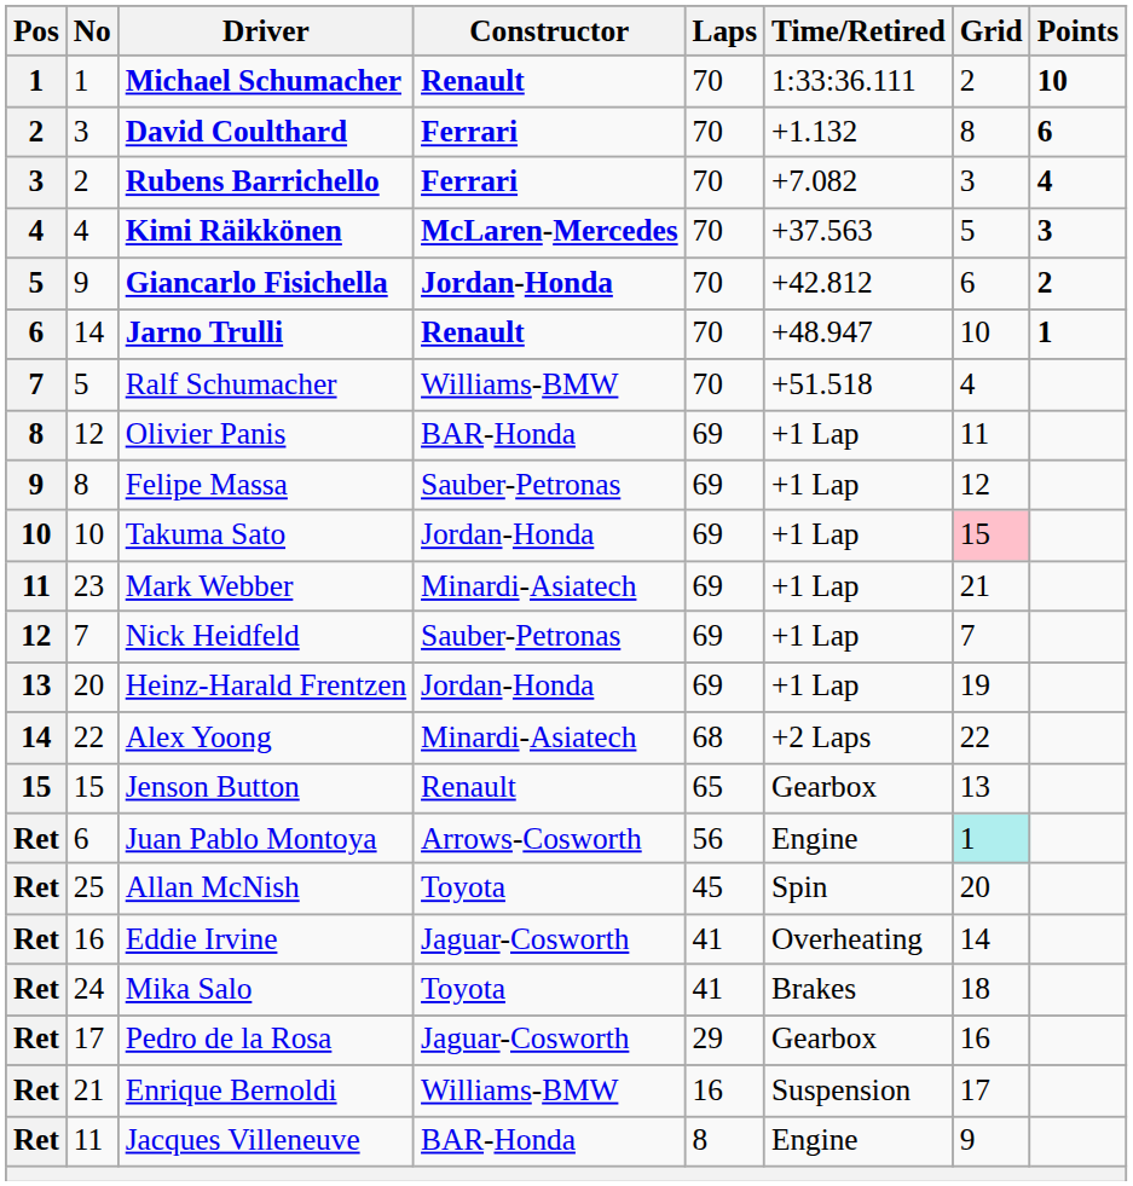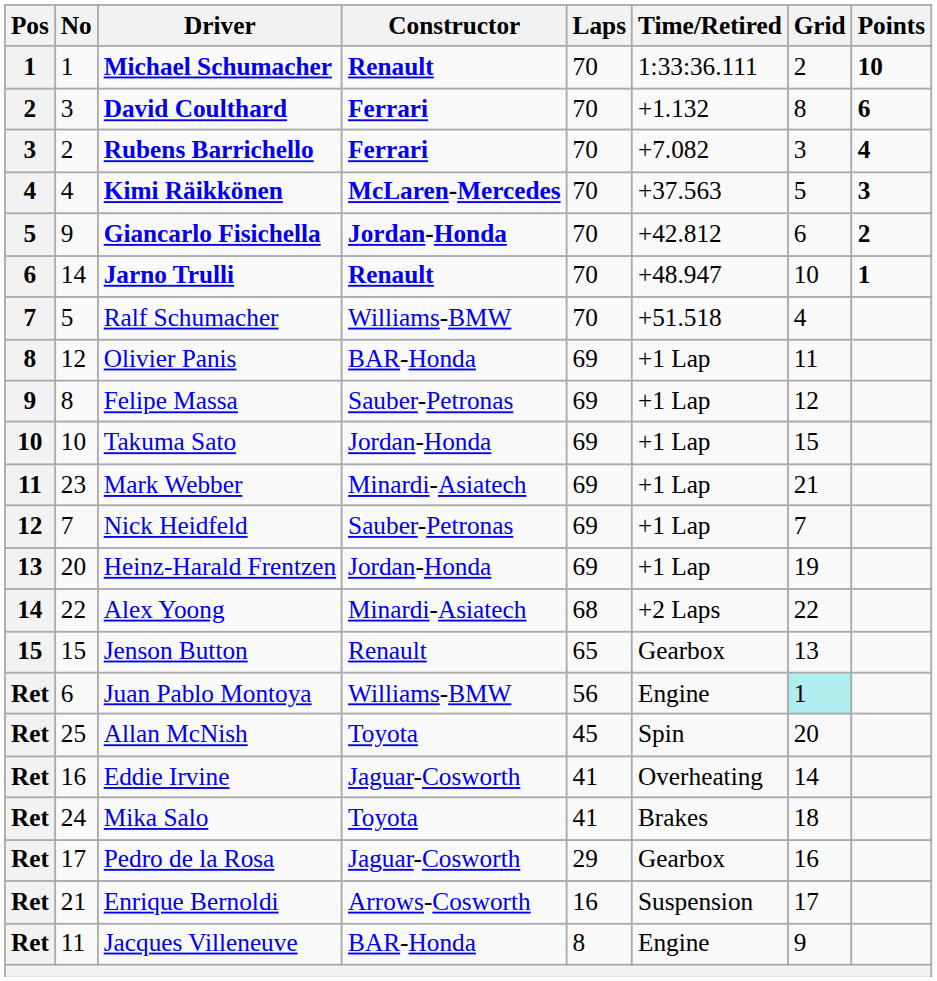 <table class="wikitable" style="font-size: 85%;">
 <tr>
 <th>Pos</th>
 <th>No</th>
 <th>Driver</th>
 <th>Constructor</th>
 <th>Laps</th>
 <th>Time/Retired</th>
 <th>Grid</th>
 <th>Points</th>
 </tr>
 <tr>
 <th>1</th>
 <td>1</td>
 <td> <strong><a href='#'>Michael Schumacher</a></strong></td>
 <td><strong><a href='#'>Renault</a></strong></td>
 <td>70</td>
 <td>1:33:36.111</td>
 <td>2</td>
 <td><strong>10</strong></td>
 </tr>
 <tr>
 <th>2</th>
 <td>3</td>
 <td> <strong><a href='#'>David Coulthard</a></strong></td>
 <td><strong><a href='#'>Ferrari</a></strong></td>
 <td>70</td>
 <td>+1.132</td>
 <td>8</td>
 <td><strong>6</strong></td>
 </tr>
 <tr>
 <th>3</th>
 <td>2</td>
 <td> <strong><a href='#'>Rubens Barrichello</a></strong></td>
 <td><strong><a href='#'>Ferrari</a></strong></td>
 <td>70</td>
 <td>+7.082</td>
 <td>3</td>
 <td><strong>4</strong></td>
 </tr>
 <tr>
 <th>4</th>
 <td>4</td>
 <td> <strong><a href='#'>Kimi Räikkönen</a></strong></td>
 <td><strong><a href='#'>McLaren</a>-<a href='#'>Mercedes</a></strong></td>
 <td>70</td>
 <td>+37.563</td>
 <td>5</td>
 <td><strong>3</strong></td>
 </tr>
 <tr>
 <th>5</th>
 <td>9</td>
 <td> <strong><a href='#'>Giancarlo Fisichella</a></strong></td>
 <td><strong><a href='#'>Jordan</a>-<a href='#'>Honda</a></strong></td>
 <td>70</td>
 <td>+42.812</td>
 <td>6</td>
 <td><strong>2</strong></td>
 </tr>
 <tr>
 <th>6</th>
 <td>14</td>
 <td> <strong><a href='#'>Jarno Trulli</a></strong></td>
 <td><strong><a href='#'>Renault</a></strong></td>
 <td>70</td>
 <td>+48.947</td>
 <td>10</td>
 <td><strong>1</strong></td>
 </tr>
 <tr>
 <th>7</th>
 <td>5</td>
 <td> <a href='#'>Ralf Schumacher</a></td>
 <td><a href='#'>Williams</a>-<a href='#'>BMW</a></td>
 <td>70</td>
 <td>+51.518</td>
 <td>4</td>
 <td> </td>
 </tr>
 <tr>
 <th>8</th>
 <td>12</td>
 <td> <a href='#'>Olivier Panis</a></td>
 <td><a href='#'>BAR</a>-<a href='#'>Honda</a></td>
 <td>69</td>
 <td>+1 Lap</td>
 <td>11</td>
 <td> </td>
 </tr>
 <tr>
 <th>9</th>
 <td>8</td>
 <td> <a href='#'>Felipe Massa</a></td>
 <td><a href='#'>Sauber</a>-<a href='#'>Petronas</a></td>
 <td>69</td>
 <td>+1 Lap</td>
 <td>12</td>
 <td> </td>
 </tr>
 <tr>
 <th>10</th>
 <td>10</td>
 <td> <a href='#'>Takuma Sato</a></td>
 <td><a href='#'>Jordan</a>-<a href='#'>Honda</a></td>
 <td>69</td>
 <td>+1 Lap</td>
-<td style="background: pink;">15</td>
+<td>15</td>
 <td> </td>
 </tr>
 <tr>
 <th>11</th>
 <td>23</td>
 <td> <a href='#'>Mark Webber</a></td>
 <td><a href='#'>Minardi</a>-<a href='#'>Asiatech</a></td>
 <td>69</td>
 <td>+1 Lap</td>
 <td>21</td>
 <td> </td>
 </tr>
 <tr>
 <th>12</th>
 <td>7</td>
 <td> <a href='#'>Nick Heidfeld</a></td>
 <td><a href='#'>Sauber</a>-<a href='#'>Petronas</a></td>
 <td>69</td>
 <td>+1 Lap</td>
 <td>7</td>
 <td> </td>
 </tr>
 <tr>
 <th>13</th>
 <td>20</td>
 <td> <a href='#'>Heinz-Harald Frentzen</a></td>
 <td><a href='#'>Jordan</a>-<a href='#'>Honda</a></td>
 <td>69</td>
 <td>+1 Lap</td>
 <td>19</td>
 <td> </td>
 </tr>
 <tr>
 <th>14</th>
 <td>22</td>
 <td> <a href='#'>Alex Yoong</a></td>
 <td><a href='#'>Minardi</a>-<a href='#'>Asiatech</a></td>
 <td>68</td>
 <td>+2 Laps</td>
 <td>22</td>
 <td> </td>
 </tr>
 <tr>
 <th>15</th>
 <td>15</td>
 <td> <a href='#'>Jenson Button</a></td>
 <td><a href='#'>Renault</a></td>
 <td>65</td>
 <td>Gearbox</td>
 <td>13</td>
 <td> </td>
 </tr>
 <tr>
 <th>Ret</th>
 <td>6</td>
 <td> <a href='#'>Juan Pablo Montoya</a></td>
-<td><a href='#'>Arrows</a>-<a href='#'>Cosworth</a></td>
+<td><a href='#'>Williams</a>-<a href='#'>BMW</a></td>
 <td>56</td>
 <td>Engine</td>
 <td style="background: paleturquoise;">1</td>
 <td> </td>
 </tr>
 <tr>
 <th>Ret</th>
 <td>25</td>
 <td> <a href='#'>Allan McNish</a></td>
 <td><a href='#'>Toyota</a></td>
 <td>45</td>
 <td>Spin</td>
 <td>20</td>
 <td> </td>
 </tr>
 <tr>
 <th>Ret</th>
 <td>16</td>
 <td> <a href='#'>Eddie Irvine</a></td>
 <td><a href='#'>Jaguar</a>-<a href='#'>Cosworth</a></td>
 <td>41</td>
 <td>Overheating</td>
 <td>14</td>
 <td> </td>
 </tr>
 <tr>
 <th>Ret</th>
 <td>24</td>
 <td> <a href='#'>Mika Salo</a></td>
 <td><a href='#'>Toyota</a></td>
 <td>41</td>
 <td>Brakes</td>
 <td>18</td>
 <td> </td>
 </tr>
 <tr>
 <th>Ret</th>
 <td>17</td>
 <td> <a href='#'>Pedro de la Rosa</a></td>
 <td><a href='#'>Jaguar</a>-<a href='#'>Cosworth</a></td>
 <td>29</td>
 <td>Gearbox</td>
 <td>16</td>
 <td> </td>
 </tr>
 <tr>
 <th>Ret</th>
 <td>21</td>
 <td> <a href='#'>Enrique Bernoldi</a></td>
-<td><a href='#'>Williams</a>-<a href='#'>BMW</a></td>
+<td><a href='#'>Arrows</a>-<a href='#'>Cosworth</a></td>
 <td>16</td>
 <td>Suspension</td>
 <td>17</td>
 <td> </td>
 </tr>
 <tr>
 <th>Ret</th>
 <td>11</td>
 <td> <a href='#'>Jacques Villeneuve</a></td>
 <td><a href='#'>BAR</a>-<a href='#'>Honda</a></td>
 <td>8</td>
 <td>Engine</td>
 <td>9</td>
 <td> </td>
 </tr>
 <tr>
 <th colspan="8"></th>
 </tr>
 </table>
